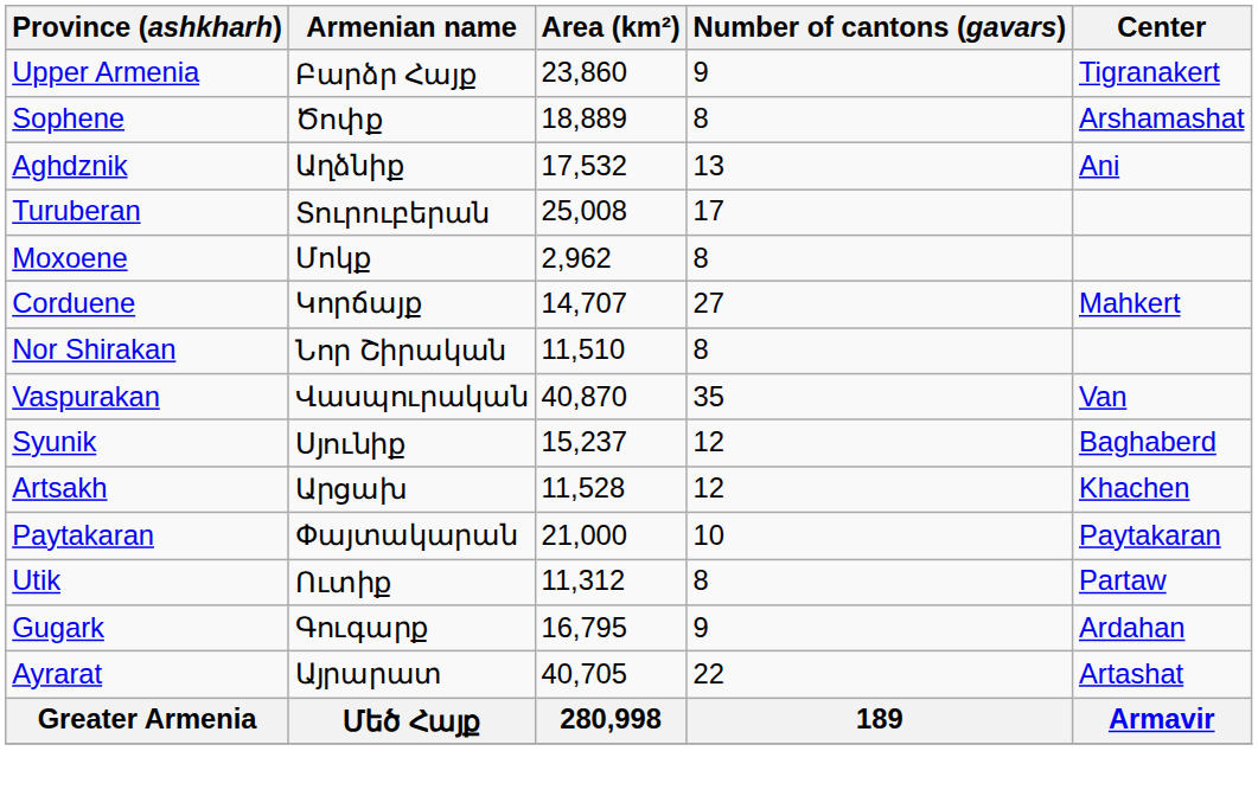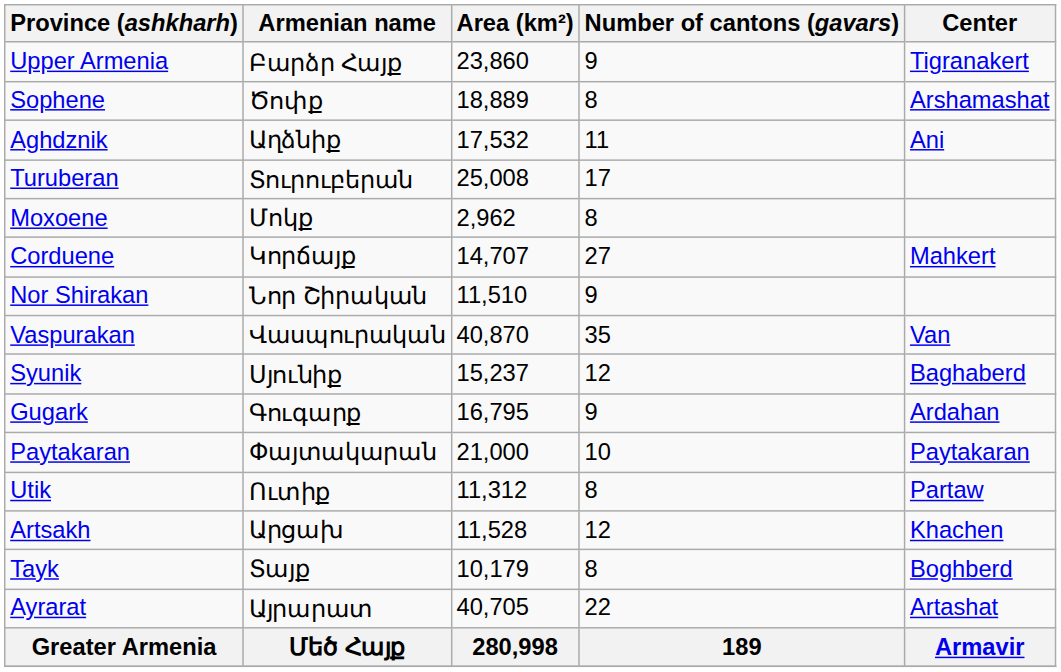 <table class="wikitable">
 <tr>
 <th>Province (<em>ashkharh</em>)</th>
 <th>Armenian name</th>
 <th>Area (km²)</th>
 <th>Number of cantons (<em>gavars</em>)</th>
 <th>Center</th>
 </tr>
 <tr>
 <td><a href='#'>Upper Armenia</a></td>
 <td>Բարձր Հայք</td>
 <td>23,860</td>
 <td>9</td>
 <td><a href='#'>Tigranakert</a></td>
 </tr>
 <tr>
 <td><a href='#'>Sophene</a></td>
 <td>Ծոփք</td>
 <td>18,889</td>
 <td>8</td>
 <td><a href='#'>Arshamashat</a></td>
 </tr>
 <tr>
 <td><a href='#'>Aghdznik</a></td>
 <td>Աղձնիք</td>
 <td>17,532</td>
-<td>13</td>
+<td>11</td>
 <td><a href='#'>Ani</a></td>
 </tr>
 <tr>
 <td><a href='#'>Turuberan</a></td>
 <td>Տուրուբերան</td>
 <td>25,008</td>
 <td>17</td>
 <td></td>
 </tr>
 <tr>
 <td><a href='#'>Moxoene</a></td>
 <td>Մոկք</td>
 <td>2,962</td>
 <td>8</td>
 <td></td>
 </tr>
 <tr>
 <td><a href='#'>Corduene</a></td>
 <td>Կորճայք</td>
 <td>14,707</td>
 <td>27</td>
 <td><a href='#'>Mahkert</a></td>
 </tr>
 <tr>
 <td><a href='#'>Nor Shirakan</a></td>
 <td>Նոր Շիրական</td>
 <td>11,510</td>
-<td>8</td>
+<td>9</td>
 <td></td>
 </tr>
 <tr>
 <td><a href='#'>Vaspurakan</a></td>
 <td>Վասպուրական</td>
 <td>40,870</td>
 <td>35</td>
 <td><a href='#'>Van</a></td>
 </tr>
 <tr>
 <td><a href='#'>Syunik</a></td>
 <td>Սյունիք</td>
 <td>15,237</td>
 <td>12</td>
 <td><a href='#'>Baghaberd</a></td>
 </tr>
 <tr>
-<td><a href='#'>Artsakh</a></td>
-<td>Արցախ</td>
-<td>11,528</td>
-<td>12</td>
-<td><a href='#'>Khachen</a></td>
+<td><a href='#'>Gugark</a></td>
+<td>Գուգարք</td>
+<td>16,795</td>
+<td>9</td>
+<td><a href='#'>Ardahan</a></td>
 </tr>
 <tr>
 <td><a href='#'>Paytakaran</a></td>
 <td>Փայտակարան</td>
 <td>21,000</td>
 <td>10</td>
 <td><a href='#'>Paytakaran</a></td>
 </tr>
 <tr>
 <td><a href='#'>Utik</a></td>
 <td>Ուտիք</td>
 <td>11,312</td>
 <td>8</td>
 <td><a href='#'>Partaw</a></td>
 </tr>
 <tr>
-<td><a href='#'>Gugark</a></td>
-<td>Գուգարք</td>
-<td>16,795</td>
-<td>9</td>
-<td><a href='#'>Ardahan</a></td>
+<td><a href='#'>Artsakh</a></td>
+<td>Արցախ</td>
+<td>11,528</td>
+<td>12</td>
+<td><a href='#'>Khachen</a></td>
+</tr>
+<tr>
+<td><a href='#'>Tayk</a></td>
+<td>Տայք</td>
+<td>10,179</td>
+<td>8</td>
+<td><a href='#'>Boghberd</a></td>
 </tr>
 <tr>
 <td><a href='#'>Ayrarat</a></td>
 <td>Այրարատ</td>
 <td>40,705</td>
 <td>22</td>
 <td><a href='#'>Artashat</a></td>
 </tr>
 <tr>
 <th><strong>Greater Armenia</strong></th>
 <th>Մեծ Հայք</th>
 <th>280,998</th>
 <th>189</th>
 <th><a href='#'>Armavir</a></th>
 </tr>
 <tr>
 </tr>
 </table>
